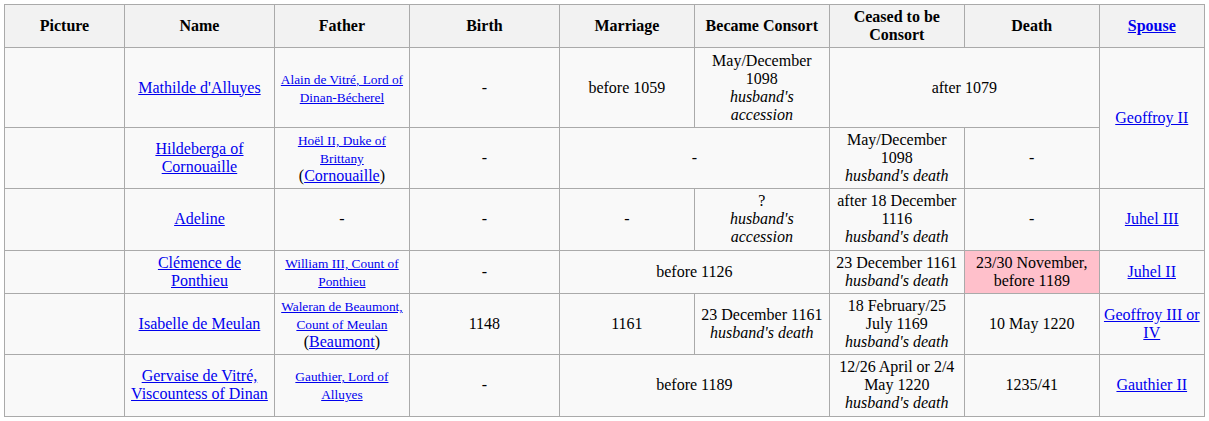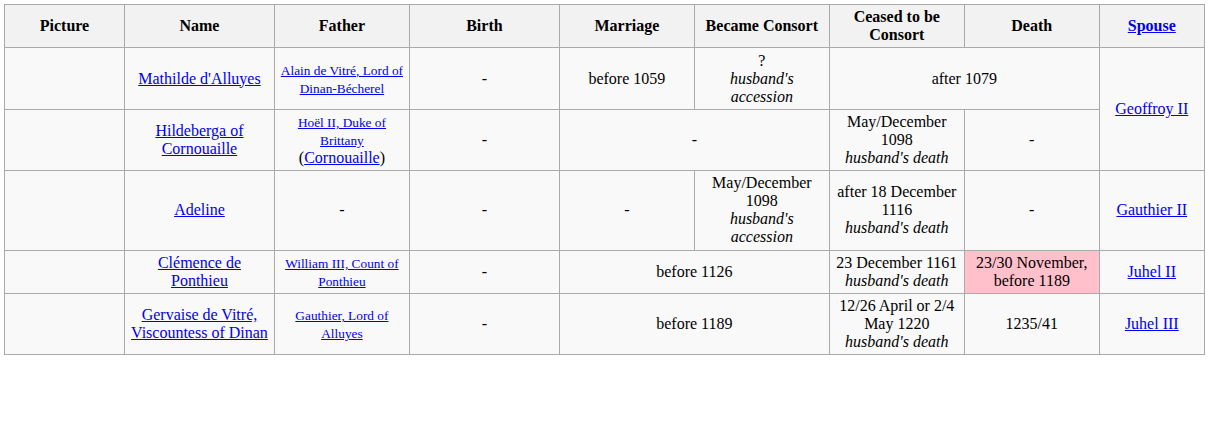 <table width=95% class="wikitable">
 <tr>
 <th width = "8%">Picture</th>
 <th width = "10%">Name</th>
 <th width = "9%">Father</th>
 <th width = "10%">Birth</th>
 <th width = "9%">Marriage</th>
 <th width = "9%">Became Consort</th>
 <th width = "9%">Ceased to be Consort</th>
 <th width = "9%">Death</th>
 <th width = "7%"><a href='#'>Spouse</a></th>
 </tr>
 <tr>
 <td align="center"></td>
 <td align="center"><a href='#'>Mathilde d'Alluyes</a></td>
 <td align="center"><small><a href='#'>Alain de Vitré, Lord of Dinan-Bécherel</a></small></td>
 <td align="center">-</td>
 <td align="center">before 1059</td>
-<td align="center">May/December 1098<br><em>husband's accession</em></td>
+<td align="center">?<br><em>husband's accession</em></td>
 <td align="center" colspan="2">after 1079</td>
 <td align="center" rowspan="2"><a href='#'>Geoffroy II</a></td>
 </tr>
 <tr>
 <td align="center"></td>
 <td align="center"><a href='#'>Hildeberga of Cornouaille</a></td>
 <td align="center"><small><a href='#'>Hoël II, Duke of Brittany</a></small><br> (<a href='#'>Cornouaille</a>)</td>
 <td align="center">-</td>
 <td align="center" colspan="2">-</td>
 <td align="center">May/December 1098<br><em>husband's death</em></td>
 <td align="center">-</td>
 </tr>
 <tr>
 <td align="center"></td>
 <td align="center"><a href='#'>Adeline</a></td>
 <td align="center">-</td>
 <td align="center">-</td>
 <td align="center">-</td>
-<td align="center">?<br><em>husband's accession</em></td>
+<td align="center">May/December 1098<br><em>husband's accession</em></td>
 <td align="center">after 18 December 1116<br><em>husband's death</em></td>
 <td align="center">-</td>
-<td align="center"><a href='#'>Juhel III</a></td>
+<td align="center"><a href='#'>Gauthier II</a></td>
 </tr>
 <tr>
 <td align="center"></td>
 <td align="center"><a href='#'>Clémence de Ponthieu</a></td>
 <td align="center"><small><a href='#'>William III, Count of Ponthieu</a></small></td>
 <td align="center">-</td>
 <td align="center" colspan="2">before 1126</td>
 <td align="center">23 December 1161<br><em>husband's death</em></td>
 <td align="center" style="background: pink;">23/30 November, before 1189</td>
 <td align="center"><a href='#'>Juhel II</a></td>
 </tr>
 <tr>
 <td align="center"></td>
-<td align="center"><a href='#'>Isabelle de Meulan</a></td>
-<td align="center"><small><a href='#'>Waleran de Beaumont, Count of Meulan</a></small><br> (<a href='#'>Beaumont</a>)</td>
-<td align="center">1148</td>
-<td align="center">1161</td>
-<td align="center">23 December 1161<br><em>husband's death</em></td>
-<td align="center">18 February/25 July 1169<br><em>husband's death</em></td>
-<td align="center">10 May 1220</td>
-<td align="center"><a href='#'>Geoffroy III or IV</a></td>
-</tr>
-<tr>
-<td align="center"></td>
 <td align="center"><a href='#'>Gervaise de Vitré, Viscountess of Dinan</a></td>
 <td align="center"><small><a href='#'>Gauthier, Lord of Alluyes</a></small></td>
 <td align="center">-</td>
 <td align="center" colspan="2">before 1189</td>
 <td align="center">12/26 April or 2/4 May 1220<br><em>husband's death</em></td>
 <td align="center">1235/41</td>
-<td align="center"><a href='#'>Gauthier II</a></td>
+<td align="center"><a href='#'>Juhel III</a></td>
 </tr>
 <tr>
 </tr>
 </table>
